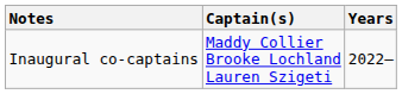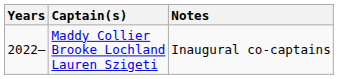 <table class="wikitable">
 <tr>
+<th style="text-align:left;">Years</th>
+<th style="text-align:left;">Captain(s)</th>
 <th style="text-align:left;">Notes</th>
-<th style="text-align:left;">Captain(s)</th>
-<th style="text-align:left;">Years</th>
 </tr>
 <tr>
+<td>2022–</td>
+<td><a href='#'>Maddy Collier</a><br><a href='#'>Brooke Lochland</a><br><a href='#'>Lauren Szigeti</a></td>
 <td>Inaugural co-captains</td>
-<td><a href='#'>Maddy Collier</a><br><a href='#'>Brooke Lochland</a><br><a href='#'>Lauren Szigeti</a></td>
-<td>2022–</td>
 </tr>
 </table>
